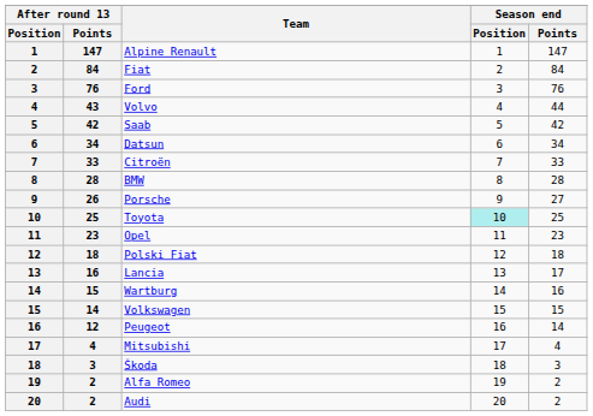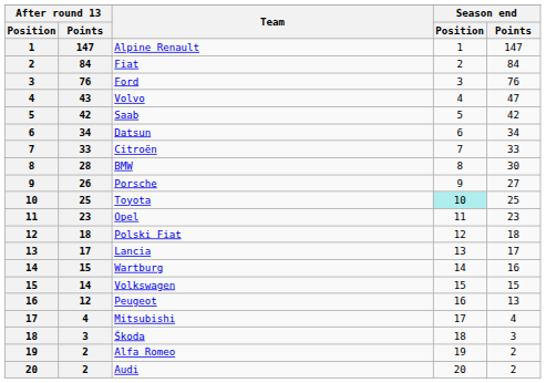 <table class="wikitable" style="font-size:90%;">
 <tr>
 </tr>
 <tr style="background:#efefef;">
 <th width=20% colspan=2>After round 13</th>
 <th width=60% rowspan=2>Team</th>
 <th width=20% colspan=2>Season end</th>
 </tr>
 <tr style="background:#efefef;">
 <th width=10%>Position</th>
 <th width=10%>Points</th>
 <th width=10%>Position</th>
 <th width=10%>Points</th>
 </tr>
 <tr align=center>
 <th>1</th>
 <th>147</th>
 <td align=left> <a href='#'>Alpine Renault</a></td>
 <td>1</td>
 <td>147</td>
 </tr>
 <tr align=center>
 <th>2</th>
 <th>84</th>
 <td align=left> <a href='#'>Fiat</a></td>
 <td>2</td>
 <td>84</td>
 </tr>
 <tr align=center>
 <th>3</th>
 <th>76</th>
 <td align=left> <a href='#'>Ford</a></td>
 <td>3</td>
 <td>76</td>
 </tr>
 <tr align=center>
 <th>4</th>
 <th>43</th>
 <td align=left> <a href='#'>Volvo</a></td>
 <td>4</td>
-<td>44</td>
+<td>47</td>
 </tr>
 <tr align=center>
 <th>5</th>
 <th>42</th>
 <td align=left> <a href='#'>Saab</a></td>
 <td>5</td>
 <td>42</td>
 </tr>
 <tr align=center>
 <th>6</th>
 <th>34</th>
 <td align=left> <a href='#'>Datsun</a></td>
 <td>6</td>
 <td>34</td>
 </tr>
 <tr align=center>
 <th>7</th>
 <th>33</th>
 <td align=left> <a href='#'>Citroën</a></td>
 <td>7</td>
 <td>33</td>
 </tr>
 <tr align=center>
 <th>8</th>
 <th>28</th>
 <td align=left> <a href='#'>BMW</a></td>
 <td>8</td>
-<td>28</td>
+<td>30</td>
 </tr>
 <tr align=center>
 <th>9</th>
 <th>26</th>
 <td align=left> <a href='#'>Porsche</a></td>
 <td>9</td>
 <td>27</td>
 </tr>
 <tr align=center>
 <th>10</th>
 <th>25</th>
 <td align=left> <a href='#'>Toyota</a></td>
 <td style="background: paleturquoise;">10</td>
 <td>25</td>
 </tr>
 <tr align=center>
 <th>11</th>
 <th>23</th>
 <td align=left> <a href='#'>Opel</a></td>
 <td>11</td>
 <td>23</td>
 </tr>
 <tr align=center>
 <th>12</th>
 <th>18</th>
 <td align=left> <a href='#'>Polski Fiat</a></td>
 <td>12</td>
 <td>18</td>
 </tr>
 <tr align=center>
 <th>13</th>
-<th>16</th>
+<th>17</th>
 <td align=left> <a href='#'>Lancia</a></td>
 <td>13</td>
 <td>17</td>
 </tr>
 <tr align=center>
 <th>14</th>
 <th>15</th>
 <td align=left> <a href='#'>Wartburg</a></td>
 <td>14</td>
 <td>16</td>
 </tr>
 <tr align=center>
 <th>15</th>
 <th>14</th>
 <td align=left> <a href='#'>Volkswagen</a></td>
 <td>15</td>
 <td>15</td>
 </tr>
 <tr align=center>
 <th>16</th>
 <th>12</th>
 <td align=left> <a href='#'>Peugeot</a></td>
 <td>16</td>
-<td>14</td>
+<td>13</td>
 </tr>
 <tr align=center>
 <th>17</th>
 <th>4</th>
 <td align=left> <a href='#'>Mitsubishi</a></td>
 <td>17</td>
 <td>4</td>
 </tr>
 <tr align=center>
 <th>18</th>
 <th>3</th>
 <td align=left> <a href='#'>Škoda</a></td>
 <td>18</td>
 <td>3</td>
 </tr>
 <tr align=center>
 <th>19</th>
 <th>2</th>
 <td align=left> <a href='#'>Alfa Romeo</a></td>
 <td>19</td>
 <td>2</td>
 </tr>
 <tr align=center>
 <th>20</th>
 <th>2</th>
 <td align=left> <a href='#'>Audi</a></td>
 <td>20</td>
 <td>2</td>
 </tr>
 </table>
